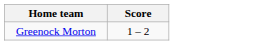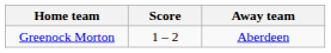 <table class="wikitable" style="text-align: center">
 <tr>
 <th width=140>Home team</th>
 <th width=80>Score</th>
+<th width=140>Away team</th>
 </tr>
 <tr>
 <td><a href='#'>Greenock Morton</a></td>
 <td>1 – 2</td>
+<td><a href='#'>Aberdeen</a></td>
 </tr>
 </table>
